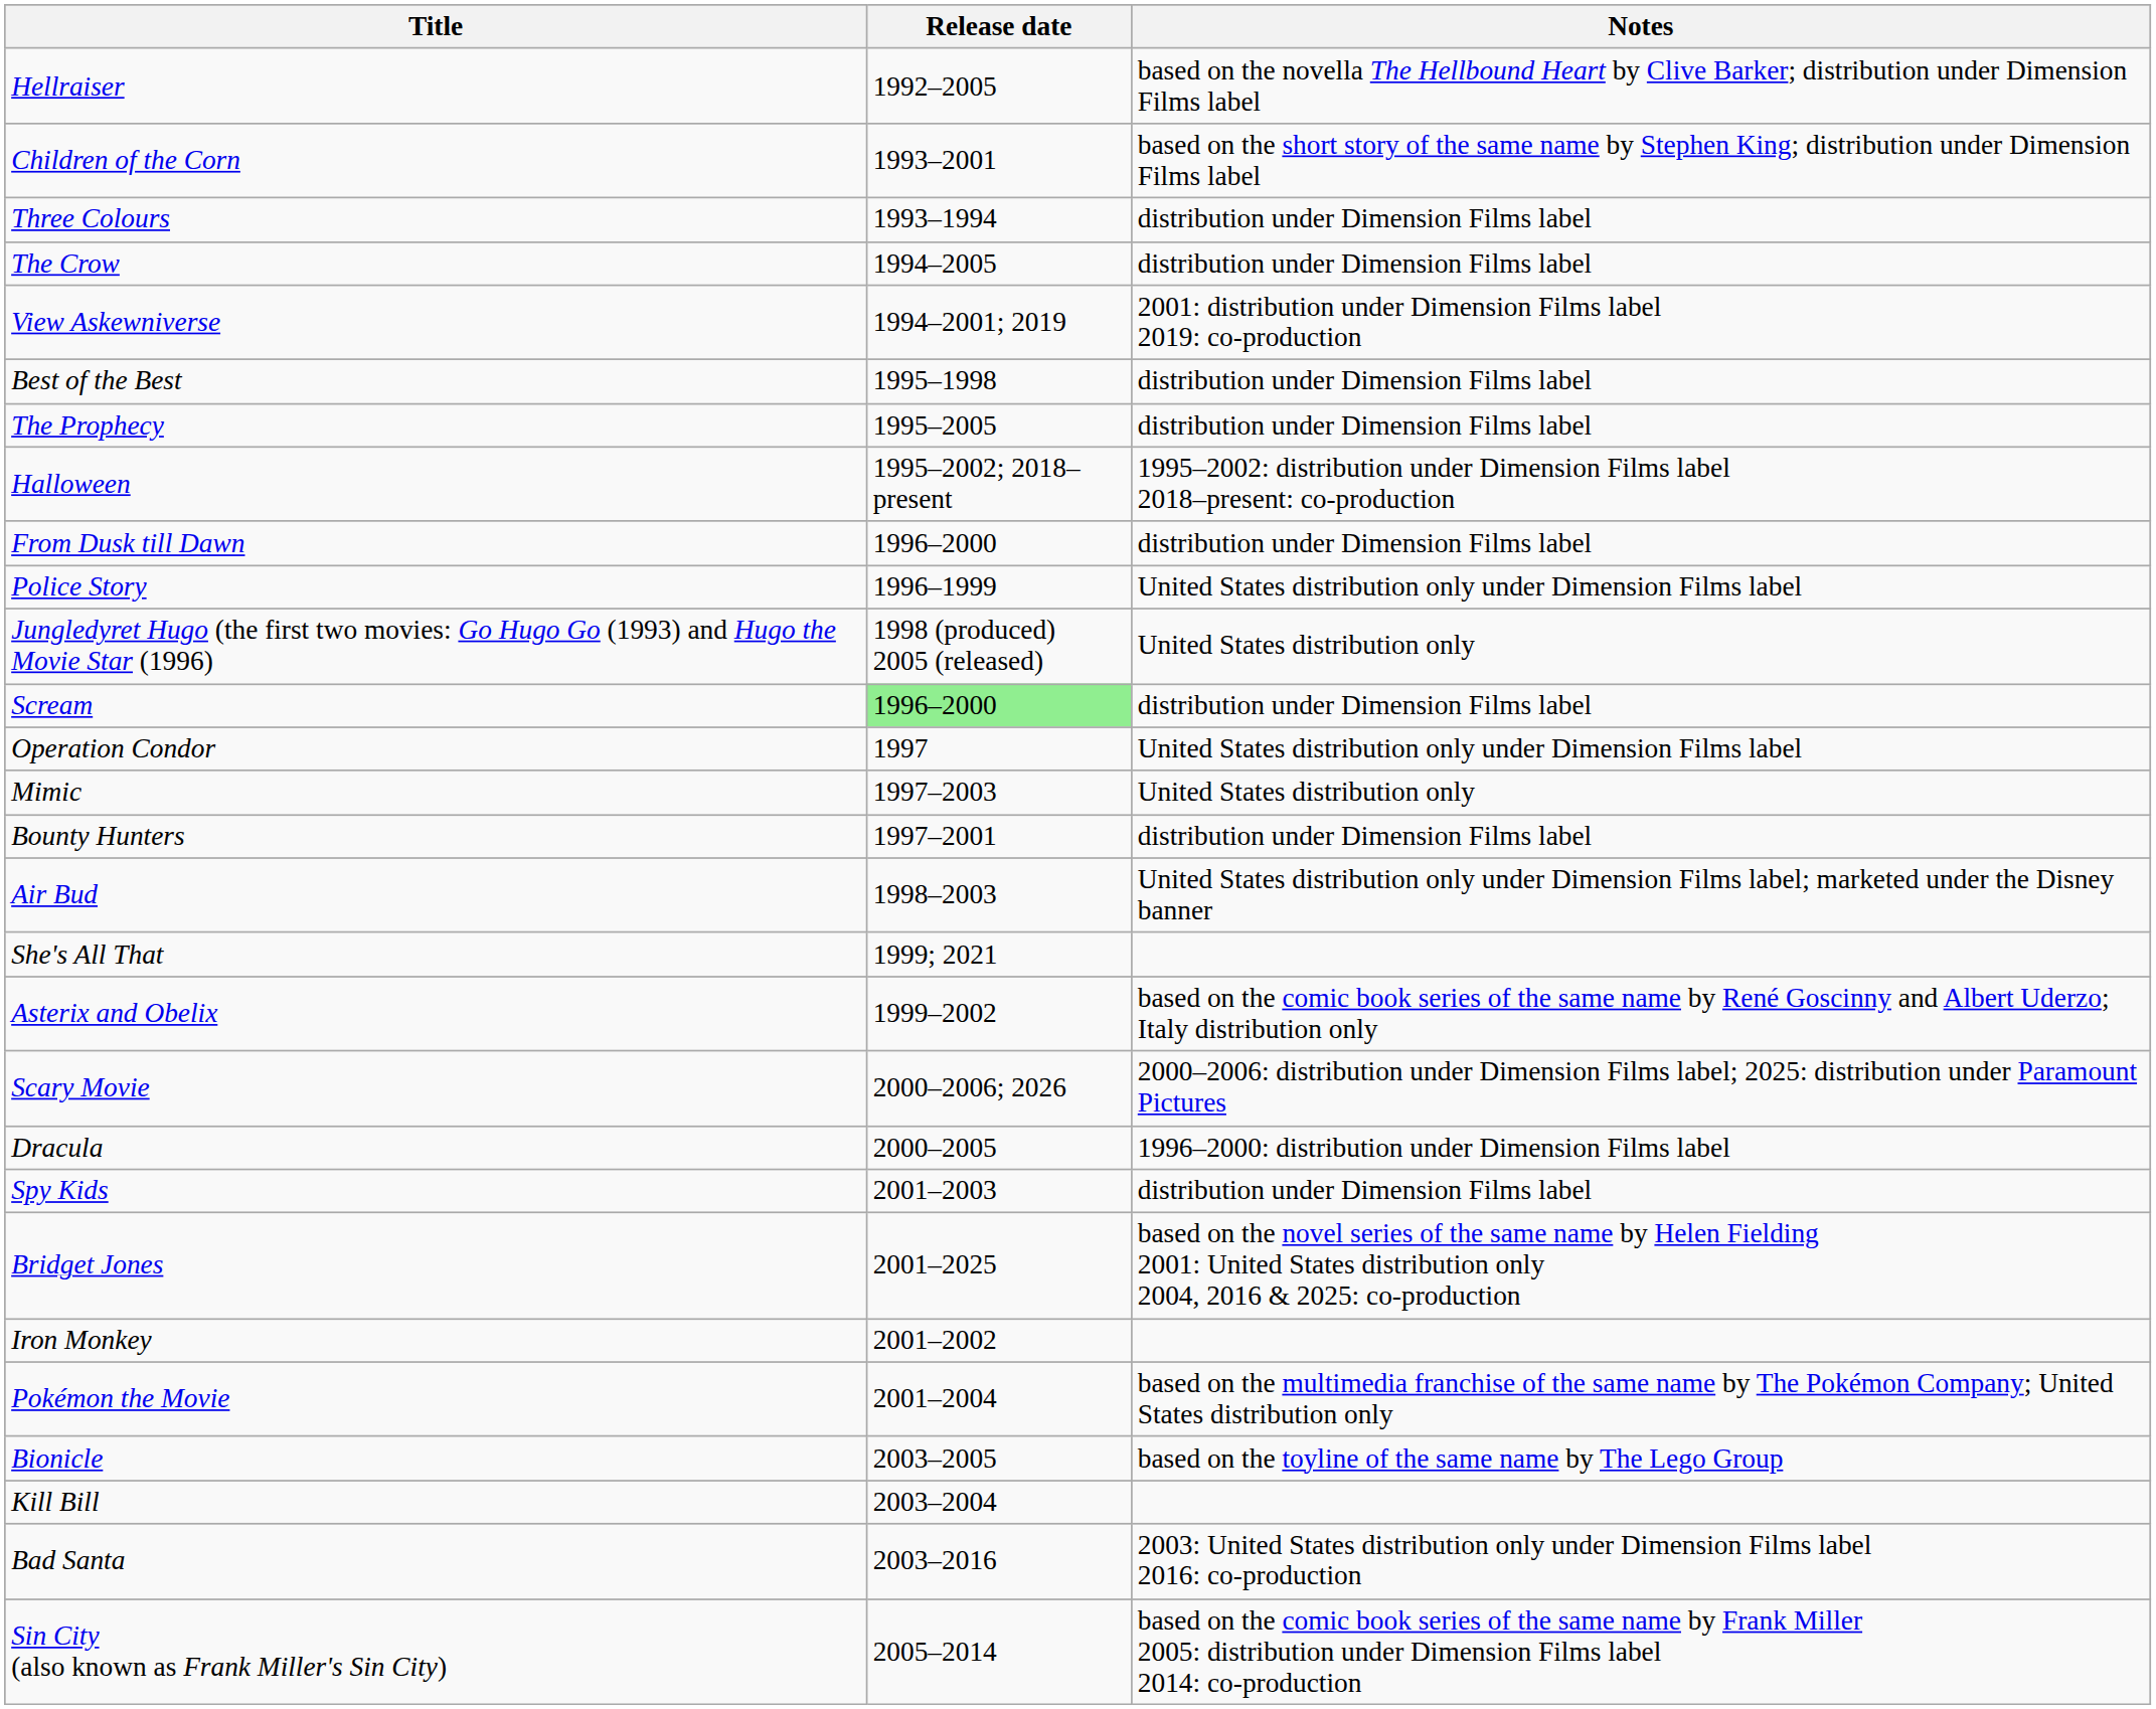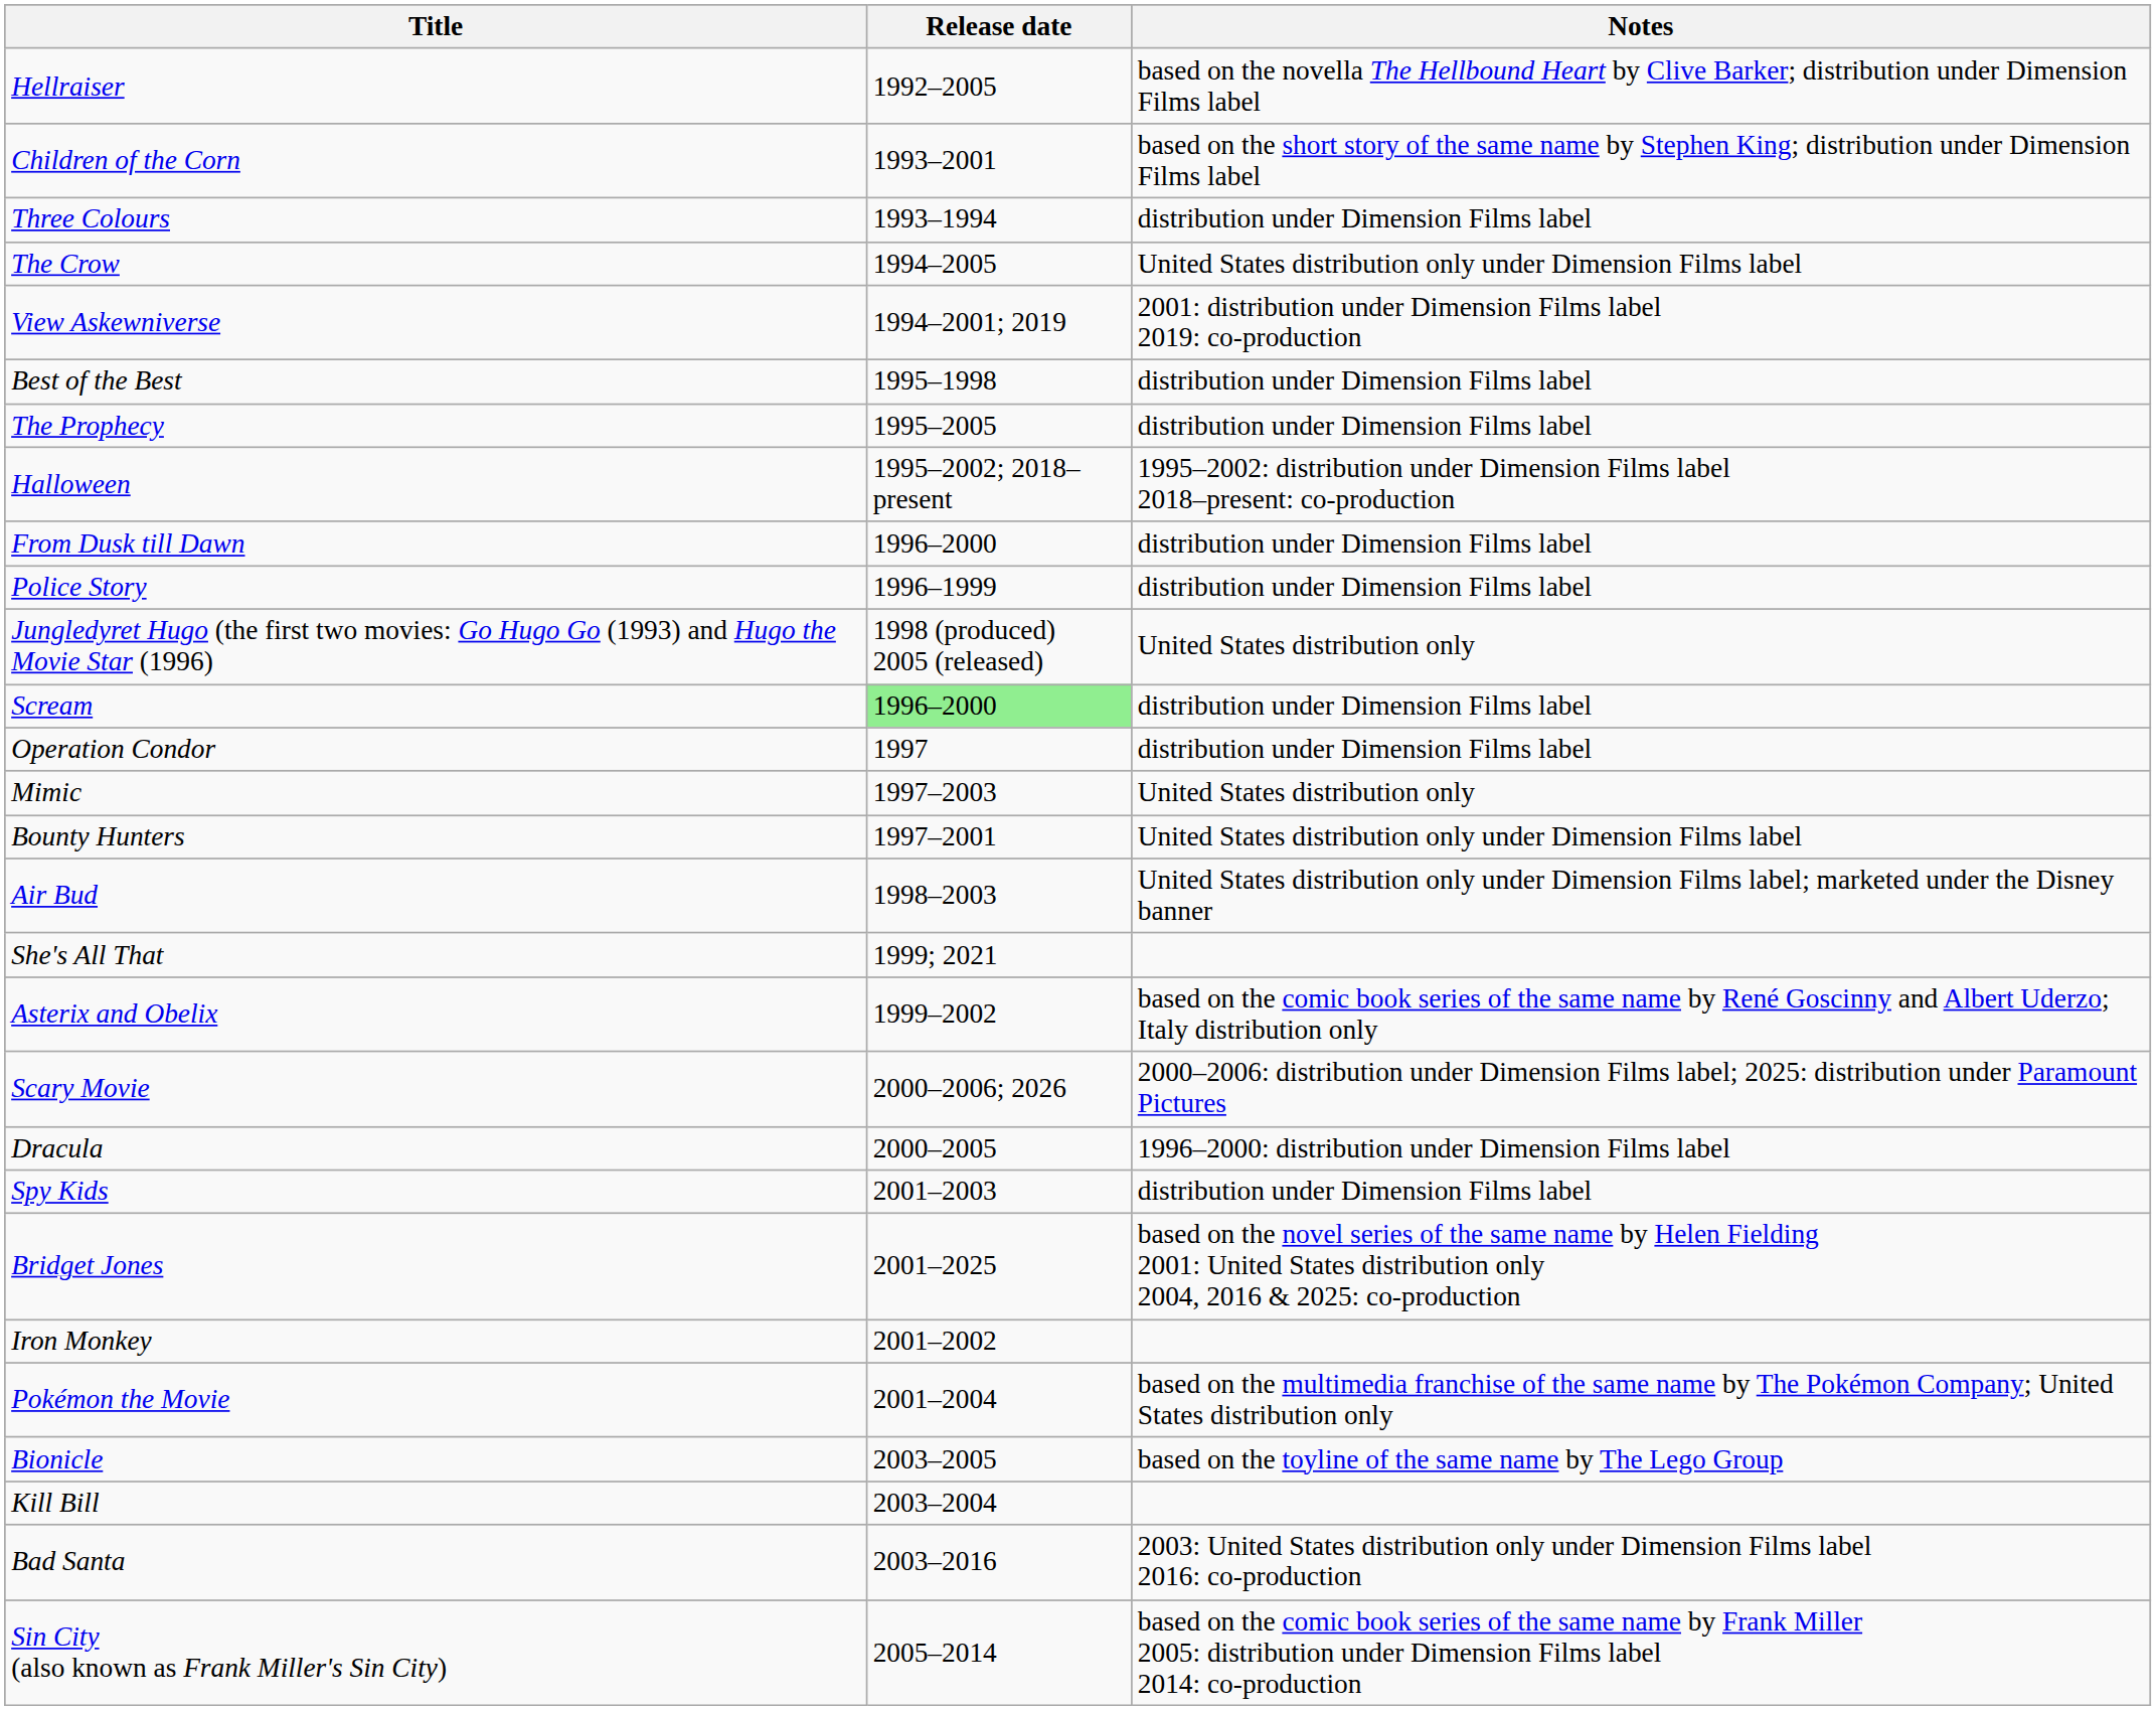 <table class="wikitable sortable">
 <tr>
 <th>Title</th>
 <th>Release date</th>
 <th>Notes</th>
 </tr>
 <tr>
 <td><em><a href='#'>Hellraiser</a></em></td>
 <td>1992–2005</td>
 <td>based on the novella <em><a href='#'>The Hellbound Heart</a></em> by <a href='#'>Clive Barker</a>; distribution under Dimension Films label</td>
 </tr>
 <tr>
 <td><em><a href='#'>Children of the Corn</a></em></td>
 <td>1993–2001</td>
 <td>based on the <a href='#'>short story of the same name</a> by <a href='#'>Stephen King</a>; distribution under Dimension Films label</td>
 </tr>
 <tr>
 <td><em><a href='#'>Three Colours</a></em></td>
 <td>1993–1994</td>
 <td>distribution under Dimension Films label</td>
 </tr>
 <tr>
 <td><em><a href='#'>The Crow</a></em></td>
 <td>1994–2005</td>
-<td>distribution under Dimension Films label</td>
+<td>United States distribution only under Dimension Films label</td>
 </tr>
 <tr>
 <td><em><a href='#'>View Askewniverse</a></em></td>
 <td>1994–2001; 2019</td>
 <td>2001: distribution under Dimension Films label<br>2019: co-production</td>
 </tr>
 <tr>
 <td><em>Best of the Best</em></td>
 <td>1995–1998</td>
 <td>distribution under Dimension Films label</td>
 </tr>
 <tr>
 <td><em><a href='#'>The Prophecy</a></em></td>
 <td>1995–2005</td>
 <td>distribution under Dimension Films label</td>
 </tr>
 <tr>
 <td><em><a href='#'>Halloween</a></em></td>
 <td>1995–2002; 2018–present</td>
 <td>1995–2002: distribution under Dimension Films label<br>2018–present: co-production</td>
 </tr>
 <tr>
 <td><em><a href='#'>From Dusk till Dawn</a></em></td>
 <td>1996–2000</td>
 <td>distribution under Dimension Films label</td>
 </tr>
 <tr>
 <td><em><a href='#'>Police Story</a></em></td>
 <td>1996–1999</td>
-<td>United States distribution only under Dimension Films label</td>
+<td>distribution under Dimension Films label</td>
 </tr>
 <tr>
 <td><em><a href='#'>Jungledyret Hugo</a></em> (the first two movies: <em><a href='#'>Go Hugo Go</a></em> (1993) and <em><a href='#'>Hugo the Movie Star</a></em> (1996)</td>
 <td>1998 (produced)<br>2005 (released)</td>
 <td>United States distribution only</td>
 </tr>
 <tr>
 <td><em><a href='#'>Scream</a></em></td>
 <td style="background: lightgreen;">1996–2000</td>
 <td>distribution under Dimension Films label</td>
 </tr>
 <tr>
 <td><em>Operation Condor</em></td>
 <td>1997</td>
-<td>United States distribution only under Dimension Films label</td>
+<td>distribution under Dimension Films label</td>
 </tr>
 <tr>
 <td><em>Mimic</em></td>
 <td>1997–2003</td>
 <td>United States distribution only</td>
 </tr>
 <tr>
 <td><em>Bounty Hunters</em></td>
 <td>1997–2001</td>
-<td>distribution under Dimension Films label</td>
+<td>United States distribution only under Dimension Films label</td>
 </tr>
 <tr>
 <td><em><a href='#'>Air Bud</a></em></td>
 <td>1998–2003</td>
 <td>United States distribution only under Dimension Films label; marketed under the Disney banner</td>
 </tr>
 <tr>
 <td><em>She's All That</em></td>
 <td>1999; 2021</td>
 <td></td>
 </tr>
 <tr>
 <td><em><a href='#'>Asterix and Obelix</a></em></td>
 <td>1999–2002</td>
 <td>based on the <a href='#'>comic book series of the same name</a> by <a href='#'>René Goscinny</a> and <a href='#'>Albert Uderzo</a>; Italy distribution only</td>
 </tr>
 <tr>
 <td><em><a href='#'>Scary Movie</a></em></td>
 <td>2000–2006; 2026</td>
 <td>2000–2006: distribution under Dimension Films label; 2025: distribution under <a href='#'>Paramount Pictures</a></td>
 </tr>
 <tr>
 <td><em>Dracula</em></td>
 <td>2000–2005</td>
 <td>1996–2000: distribution under Dimension Films label</td>
 </tr>
 <tr>
 <td><em><a href='#'>Spy Kids</a></em></td>
 <td>2001–2003</td>
 <td>distribution under Dimension Films label</td>
 </tr>
 <tr>
 <td><em><a href='#'>Bridget Jones</a></em></td>
 <td>2001–2025</td>
 <td>based on the <a href='#'>novel series of the same name</a> by <a href='#'>Helen Fielding</a><br>2001: United States distribution only<br>2004, 2016 & 2025: co-production</td>
 </tr>
 <tr>
 <td><em>Iron Monkey</em></td>
 <td>2001–2002</td>
 <td></td>
 </tr>
 <tr>
 <td><em><a href='#'>Pokémon the Movie</a></em></td>
 <td>2001–2004</td>
 <td>based on the <a href='#'>multimedia franchise of the same name</a> by <a href='#'>The Pokémon Company</a>; United States distribution only</td>
 </tr>
 <tr>
 <td><em><a href='#'>Bionicle</a></em></td>
 <td>2003–2005</td>
 <td>based on the <a href='#'>toyline of the same name</a> by <a href='#'>The Lego Group</a></td>
 </tr>
 <tr>
 <td><em>Kill Bill</em></td>
 <td>2003–2004</td>
 <td></td>
 </tr>
 <tr>
 <td><em>Bad Santa</em></td>
 <td>2003–2016</td>
 <td>2003: United States distribution only under Dimension Films label<br>2016: co-production</td>
 </tr>
 <tr>
 <td><em><a href='#'>Sin City</a></em><br>(also known as <em>Frank Miller's Sin City</em>)</td>
 <td>2005–2014</td>
 <td>based on the <a href='#'>comic book series of the same name</a> by <a href='#'>Frank Miller</a><br>2005: distribution under Dimension Films label<br>2014: co-production</td>
 </tr>
 </table>
